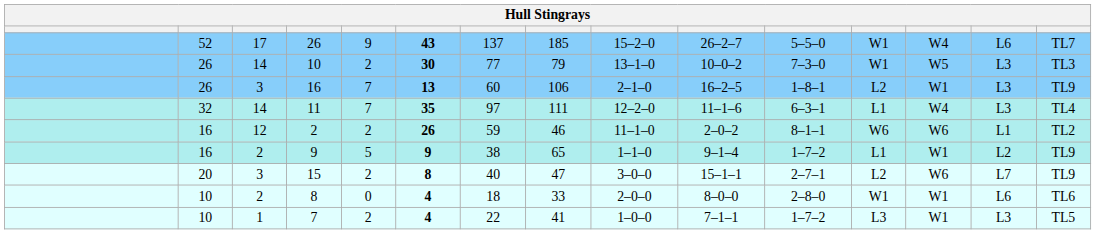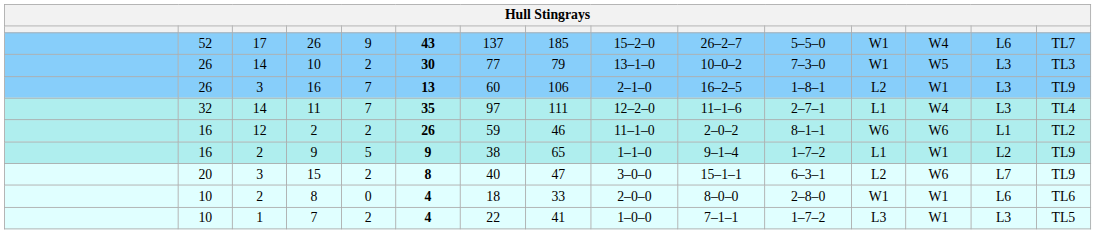 <table class="wikitable collapsible collapsed" style="width: 100%">
 <tr>
 <th colspan=15>Hull Stingrays</th>
 </tr>
 <tr>
 <th width="16%"></th>
 <th width="5%"></th>
 <th width="5%"></th>
 <th width="5%"></th>
 <th width="5%"></th>
 <th width="6%"></th>
 <th width="6%"></th>
 <th width="6%"></th>
 <th width="8%"></th>
 <th width="8%"></th>
 <th width="8%"></th>
 <th width="5%"></th>
 <th width="6%"></th>
 <th width="6%"></th>
 <th width="5%"></th>
 </tr>
 <tr align=center bgcolor="#87cefa">
 <td align=left></td>
 <td>52</td>
 <td>17</td>
 <td>26</td>
 <td>9</td>
 <td><strong>43</strong></td>
 <td>137</td>
 <td>185</td>
 <td>15–2–0</td>
 <td>26–2–7</td>
 <td>5–5–0</td>
 <td>W1</td>
 <td>W4</td>
 <td>L6</td>
 <td>TL7</td>
 </tr>
 <tr align=center bgcolor="#87cefa">
 <td align=left></td>
 <td>26</td>
 <td>14</td>
 <td>10</td>
 <td>2</td>
 <td><strong>30</strong></td>
 <td>77</td>
 <td>79</td>
 <td>13–1–0</td>
 <td>10–0–2</td>
 <td>7–3–0</td>
 <td>W1</td>
 <td>W5</td>
 <td>L3</td>
 <td>TL3</td>
 </tr>
 <tr align=center bgcolor="#87cefa">
 <td align=left></td>
 <td>26</td>
 <td>3</td>
 <td>16</td>
 <td>7</td>
 <td><strong>13</strong></td>
 <td>60</td>
 <td>106</td>
 <td>2–1–0</td>
 <td>16–2–5</td>
 <td>1–8–1</td>
 <td>L2</td>
 <td>W1</td>
 <td>L3</td>
 <td>TL9</td>
 </tr>
 <tr align=center bgcolor="#afeeee">
 <td align=left></td>
 <td>32</td>
 <td>14</td>
 <td>11</td>
 <td>7</td>
 <td><strong>35</strong></td>
 <td>97</td>
 <td>111</td>
 <td>12–2–0</td>
 <td>11–1–6</td>
-<td>6–3–1</td>
+<td>2–7–1</td>
 <td>L1</td>
 <td>W4</td>
 <td>L3</td>
 <td>TL4</td>
 </tr>
 <tr align=center bgcolor="#afeeee">
 <td align=left></td>
 <td>16</td>
 <td>12</td>
 <td>2</td>
 <td>2</td>
 <td><strong>26</strong></td>
 <td>59</td>
 <td>46</td>
 <td>11–1–0</td>
 <td>2–0–2</td>
 <td>8–1–1</td>
 <td>W6</td>
 <td>W6</td>
 <td>L1</td>
 <td>TL2</td>
 </tr>
 <tr align=center bgcolor="#afeeee">
 <td align=left></td>
 <td>16</td>
 <td>2</td>
 <td>9</td>
 <td>5</td>
 <td><strong>9</strong></td>
 <td>38</td>
 <td>65</td>
 <td>1–1–0</td>
 <td>9–1–4</td>
 <td>1–7–2</td>
 <td>L1</td>
 <td>W1</td>
 <td>L2</td>
 <td>TL9</td>
 </tr>
 <tr align=center bgcolor="#e0ffff">
 <td align=left></td>
 <td>20</td>
 <td>3</td>
 <td>15</td>
 <td>2</td>
 <td><strong>8</strong></td>
 <td>40</td>
 <td>47</td>
 <td>3–0–0</td>
 <td>15–1–1</td>
-<td>2–7–1</td>
+<td>6–3–1</td>
 <td>L2</td>
 <td>W6</td>
 <td>L7</td>
 <td>TL9</td>
 </tr>
 <tr align=center bgcolor="#e0ffff">
 <td align=left></td>
 <td>10</td>
 <td>2</td>
 <td>8</td>
 <td>0</td>
 <td><strong>4</strong></td>
 <td>18</td>
 <td>33</td>
 <td>2–0–0</td>
 <td>8–0–0</td>
 <td>2–8–0</td>
 <td>W1</td>
 <td>W1</td>
 <td>L6</td>
 <td>TL6</td>
 </tr>
 <tr align=center bgcolor="#e0ffff">
 <td align=left></td>
 <td>10</td>
 <td>1</td>
 <td>7</td>
 <td>2</td>
 <td><strong>4</strong></td>
 <td>22</td>
 <td>41</td>
 <td>1–0–0</td>
 <td>7–1–1</td>
 <td>1–7–2</td>
 <td>L3</td>
 <td>W1</td>
 <td>L3</td>
 <td>TL5</td>
 </tr>
 </table>
